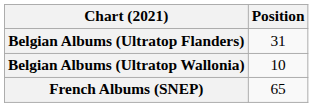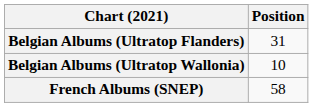 <table class="wikitable sortable plainrowheaders" style="text-align:center">
 <tr>
 <th scope="col">Chart (2021)</th>
 <th scope="col">Position</th>
 </tr>
 <tr>
 <th scope="row">Belgian Albums (Ultratop Flanders)</th>
 <td>31</td>
 </tr>
 <tr>
 <th scope="row">Belgian Albums (Ultratop Wallonia)</th>
 <td>10</td>
 </tr>
 <tr>
 <th scope="row">French Albums (SNEP)</th>
-<td>65</td>
+<td>58</td>
 </tr>
 </table>
